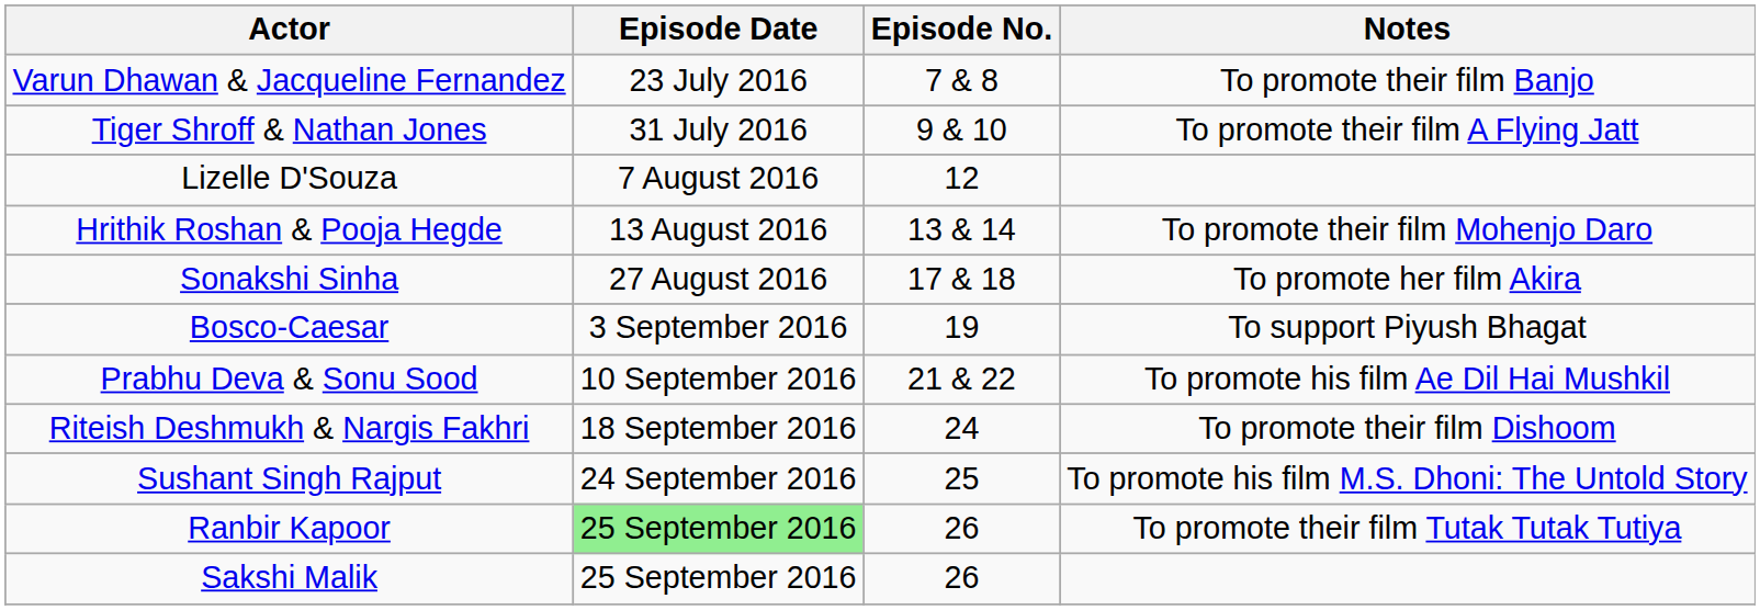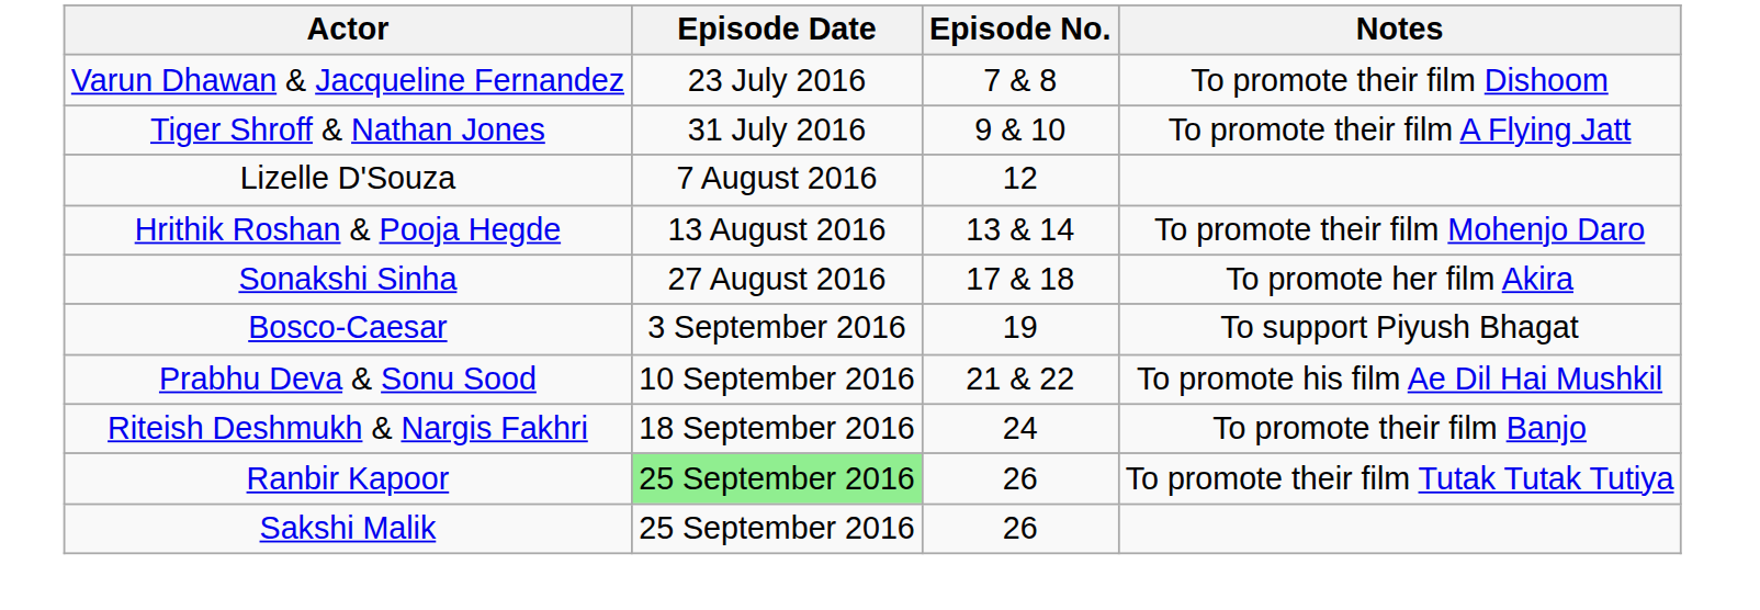 <table class="wikitable sortable" style="margin:auto; text-align:center; white-space:nowrap; width:70%;">
 <tr>
 <th>Actor</th>
 <th>Episode Date</th>
 <th>Episode No.</th>
 <th>Notes</th>
 </tr>
 <tr>
 <td><a href='#'>Varun Dhawan</a> & <a href='#'>Jacqueline Fernandez</a></td>
 <td>23 July 2016</td>
 <td>7 & 8</td>
-<td>To promote their film <a href='#'>Banjo</a></td>
+<td>To promote their film <a href='#'>Dishoom</a></td>
 </tr>
 <tr>
 <td><a href='#'>Tiger Shroff</a> & <a href='#'>Nathan Jones</a></td>
 <td>31 July 2016</td>
 <td>9 & 10</td>
 <td>To promote their film <a href='#'>A Flying Jatt</a></td>
 </tr>
 <tr>
 <td>Lizelle D'Souza</td>
 <td>7 August 2016</td>
 <td>12</td>
 <td></td>
 </tr>
 <tr>
 <td><a href='#'>Hrithik Roshan</a> & <a href='#'>Pooja Hegde</a></td>
 <td>13 August 2016</td>
 <td>13 & 14</td>
 <td>To promote their film <a href='#'>Mohenjo Daro</a></td>
 </tr>
 <tr>
 <td><a href='#'>Sonakshi Sinha</a></td>
 <td>27 August 2016</td>
 <td>17 & 18</td>
 <td>To promote her film <a href='#'>Akira</a></td>
 </tr>
 <tr>
 <td><a href='#'>Bosco-Caesar</a></td>
 <td>3 September 2016</td>
 <td>19</td>
 <td>To support Piyush Bhagat</td>
 </tr>
 <tr>
 <td><a href='#'>Prabhu Deva</a> & <a href='#'>Sonu Sood</a></td>
 <td>10 September 2016</td>
 <td>21 & 22</td>
 <td>To promote his film <a href='#'>Ae Dil Hai Mushkil</a></td>
 </tr>
 <tr>
 <td><a href='#'>Riteish Deshmukh</a> & <a href='#'>Nargis Fakhri</a></td>
 <td>18 September 2016</td>
 <td>24</td>
-<td>To promote their film <a href='#'>Dishoom</a></td>
-</tr>
-<tr>
-<td><a href='#'>Sushant Singh Rajput</a></td>
-<td>24 September 2016</td>
-<td>25</td>
-<td>To promote his film <a href='#'>M.S. Dhoni: The Untold Story</a></td>
+<td>To promote their film <a href='#'>Banjo</a></td>
 </tr>
 <tr>
 <td><a href='#'>Ranbir Kapoor</a></td>
 <td style="background: lightgreen;">25 September 2016</td>
 <td>26</td>
 <td>To promote their film <a href='#'>Tutak Tutak Tutiya</a></td>
 </tr>
 <tr>
 <td><a href='#'>Sakshi Malik</a></td>
 <td>25 September 2016</td>
 <td>26</td>
 <td></td>
 </tr>
 </table>
